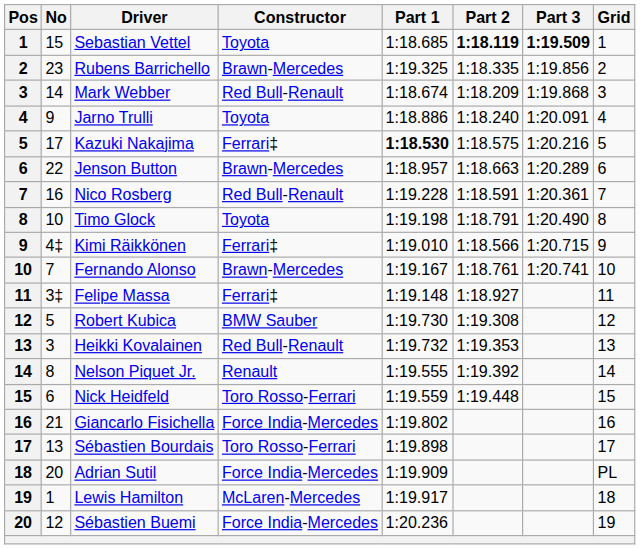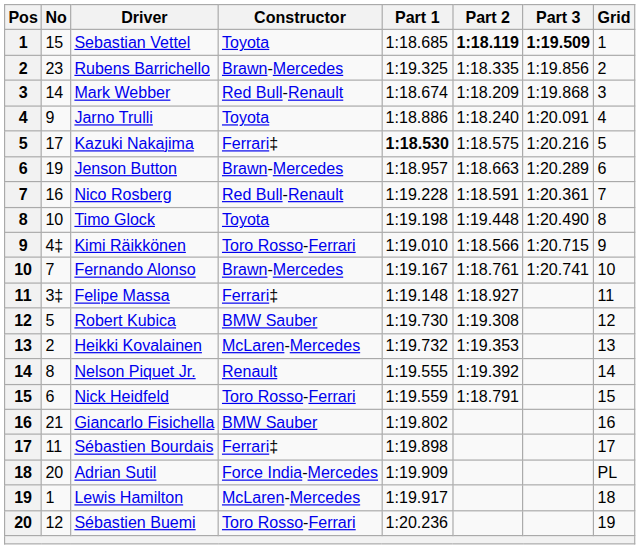 <table class="wikitable sortable" style="font-size: 85%">
 <tr>
 <th>Pos</th>
 <th>No</th>
 <th>Driver</th>
 <th>Constructor</th>
 <th>Part 1</th>
 <th>Part 2</th>
 <th>Part 3</th>
 <th>Grid</th>
 </tr>
 <tr>
 <th>1</th>
 <td>15</td>
 <td> <a href='#'>Sebastian Vettel</a></td>
 <td><a href='#'>Toyota</a></td>
 <td>1:18.685</td>
 <td><strong>1:18.119</strong></td>
 <td><strong>1:19.509</strong></td>
 <td>1</td>
 </tr>
 <tr>
 <th>2</th>
 <td>23</td>
 <td> <a href='#'>Rubens Barrichello</a></td>
 <td><a href='#'>Brawn</a>-<a href='#'>Mercedes</a></td>
 <td>1:19.325</td>
 <td>1:18.335</td>
 <td>1:19.856</td>
 <td>2</td>
 </tr>
 <tr>
 <th>3</th>
 <td>14</td>
 <td> <a href='#'>Mark Webber</a></td>
 <td><a href='#'>Red Bull</a>-<a href='#'>Renault</a></td>
 <td>1:18.674</td>
 <td>1:18.209</td>
 <td>1:19.868</td>
 <td>3</td>
 </tr>
 <tr>
 <th>4</th>
 <td>9</td>
 <td> <a href='#'>Jarno Trulli</a></td>
 <td><a href='#'>Toyota</a></td>
 <td>1:18.886</td>
 <td>1:18.240</td>
 <td>1:20.091</td>
 <td>4</td>
 </tr>
 <tr>
 <th>5</th>
 <td>17</td>
 <td> <a href='#'>Kazuki Nakajima</a></td>
 <td><a href='#'>Ferrari</a>‡</td>
 <td><strong>1:18.530</strong></td>
 <td>1:18.575</td>
 <td>1:20.216</td>
 <td>5</td>
 </tr>
 <tr>
 <th>6</th>
-<td>22</td>
+<td>19</td>
 <td> <a href='#'>Jenson Button</a></td>
 <td><a href='#'>Brawn</a>-<a href='#'>Mercedes</a></td>
 <td>1:18.957</td>
 <td>1:18.663</td>
 <td>1:20.289</td>
 <td>6</td>
 </tr>
 <tr>
 <th>7</th>
 <td>16</td>
 <td> <a href='#'>Nico Rosberg</a></td>
 <td><a href='#'>Red Bull</a>-<a href='#'>Renault</a></td>
 <td>1:19.228</td>
 <td>1:18.591</td>
 <td>1:20.361</td>
 <td>7</td>
 </tr>
 <tr>
 <th>8</th>
 <td>10</td>
 <td> <a href='#'>Timo Glock</a></td>
 <td><a href='#'>Toyota</a></td>
 <td>1:19.198</td>
-<td>1:18.791</td>
+<td>1:19.448</td>
 <td>1:20.490</td>
 <td>8</td>
 </tr>
 <tr>
 <th>9</th>
 <td>4‡</td>
 <td> <a href='#'>Kimi Räikkönen</a></td>
-<td><a href='#'>Ferrari</a>‡</td>
+<td><a href='#'>Toro Rosso</a>-<a href='#'>Ferrari</a></td>
 <td>1:19.010</td>
 <td>1:18.566</td>
 <td>1:20.715</td>
 <td>9</td>
 </tr>
 <tr>
 <th>10</th>
 <td>7</td>
 <td> <a href='#'>Fernando Alonso</a></td>
 <td><a href='#'>Brawn</a>-<a href='#'>Mercedes</a></td>
 <td>1:19.167</td>
 <td>1:18.761</td>
 <td>1:20.741</td>
 <td>10</td>
 </tr>
 <tr>
 <th>11</th>
 <td>3‡</td>
 <td> <a href='#'>Felipe Massa</a></td>
 <td><a href='#'>Ferrari</a>‡</td>
 <td>1:19.148</td>
 <td>1:18.927</td>
 <td></td>
 <td>11</td>
 </tr>
 <tr>
 <th>12</th>
 <td>5</td>
 <td> <a href='#'>Robert Kubica</a></td>
 <td><a href='#'>BMW Sauber</a></td>
 <td>1:19.730</td>
 <td>1:19.308</td>
 <td></td>
 <td>12</td>
 </tr>
 <tr>
 <th>13</th>
-<td>3</td>
+<td>2</td>
 <td> <a href='#'>Heikki Kovalainen</a></td>
-<td><a href='#'>Red Bull</a>-<a href='#'>Renault</a></td>
+<td><a href='#'>McLaren</a>-<a href='#'>Mercedes</a></td>
 <td>1:19.732</td>
 <td>1:19.353</td>
 <td></td>
 <td>13</td>
 </tr>
 <tr>
 <th>14</th>
 <td>8</td>
 <td> <a href='#'>Nelson Piquet Jr.</a></td>
 <td><a href='#'>Renault</a></td>
 <td>1:19.555</td>
 <td>1:19.392</td>
 <td></td>
 <td>14</td>
 </tr>
 <tr>
 <th>15</th>
 <td>6</td>
 <td> <a href='#'>Nick Heidfeld</a></td>
 <td><a href='#'>Toro Rosso</a>-<a href='#'>Ferrari</a></td>
 <td>1:19.559</td>
-<td>1:19.448</td>
+<td>1:18.791</td>
 <td></td>
 <td>15</td>
 </tr>
 <tr>
 <th>16</th>
 <td>21</td>
 <td> <a href='#'>Giancarlo Fisichella</a></td>
-<td><a href='#'>Force India</a>-<a href='#'>Mercedes</a></td>
+<td><a href='#'>BMW Sauber</a></td>
 <td>1:19.802</td>
 <td></td>
 <td></td>
 <td>16</td>
 </tr>
 <tr>
 <th>17</th>
-<td>13</td>
+<td>11</td>
 <td> <a href='#'>Sébastien Bourdais</a></td>
-<td><a href='#'>Toro Rosso</a>-<a href='#'>Ferrari</a></td>
+<td><a href='#'>Ferrari</a>‡</td>
 <td>1:19.898</td>
 <td></td>
 <td></td>
 <td>17</td>
 </tr>
 <tr>
 <th>18</th>
 <td>20</td>
 <td> <a href='#'>Adrian Sutil</a></td>
 <td><a href='#'>Force India</a>-<a href='#'>Mercedes</a></td>
 <td>1:19.909</td>
 <td></td>
 <td></td>
 <td>PL</td>
 </tr>
 <tr>
 <th>19</th>
 <td>1</td>
 <td> <a href='#'>Lewis Hamilton</a></td>
 <td><a href='#'>McLaren</a>-<a href='#'>Mercedes</a></td>
 <td>1:19.917</td>
 <td></td>
 <td></td>
 <td>18</td>
 </tr>
 <tr>
 <th>20</th>
 <td>12</td>
 <td> <a href='#'>Sébastien Buemi</a></td>
-<td><a href='#'>Force India</a>-<a href='#'>Mercedes</a></td>
+<td><a href='#'>Toro Rosso</a>-<a href='#'>Ferrari</a></td>
 <td>1:20.236</td>
 <td></td>
 <td></td>
 <td>19</td>
 </tr>
 <tr>
 <th colspan="8"></th>
 </tr>
 </table>
